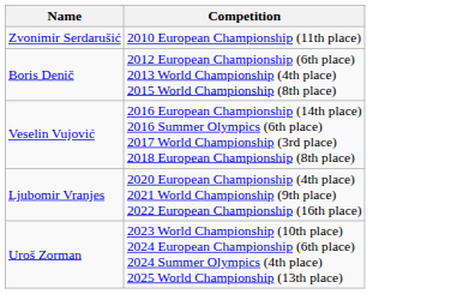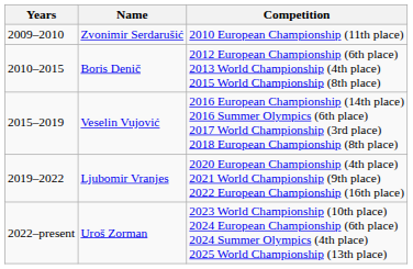 <table class="wikitable">
 <tr>
+<th>Years</th>
 <th>Name</th>
 <th>Competition</th>
 </tr>
 <tr>
+<td>2009–2010</td>
 <td><a href='#'>Zvonimir Serdarušić</a></td>
 <td><a href='#'>2010 European Championship</a> (11th place)</td>
 </tr>
 <tr>
+<td>2010–2015</td>
 <td><a href='#'>Boris Denič</a></td>
 <td><a href='#'>2012 European Championship</a> (6th place)<br><a href='#'>2013 World Championship</a> (4th place)<br><a href='#'>2015 World Championship</a> (8th place)</td>
 </tr>
 <tr>
+<td>2015–2019</td>
 <td><a href='#'>Veselin Vujović</a></td>
 <td><a href='#'>2016 European Championship</a> (14th place)<br><a href='#'>2016 Summer Olympics</a> (6th place)<br><a href='#'>2017 World Championship</a> (3rd place)<br><a href='#'>2018 European Championship</a> (8th place)</td>
 </tr>
 <tr>
+<td>2019–2022</td>
 <td><a href='#'>Ljubomir Vranjes</a></td>
 <td><a href='#'>2020 European Championship</a> (4th place)<br><a href='#'>2021 World Championship</a> (9th place)<br><a href='#'>2022 European Championship</a> (16th place)</td>
 </tr>
 <tr>
+<td>2022–present</td>
 <td><a href='#'>Uroš Zorman</a></td>
 <td><a href='#'>2023 World Championship</a> (10th place)<br><a href='#'>2024 European Championship</a> (6th place)<br><a href='#'>2024 Summer Olympics</a> (4th place)<br> <a href='#'>2025 World Championship</a> (13th place)</td>
 </tr>
 </table>
